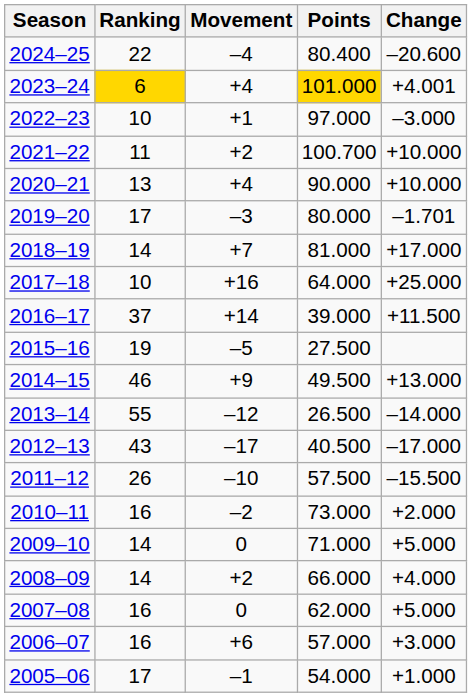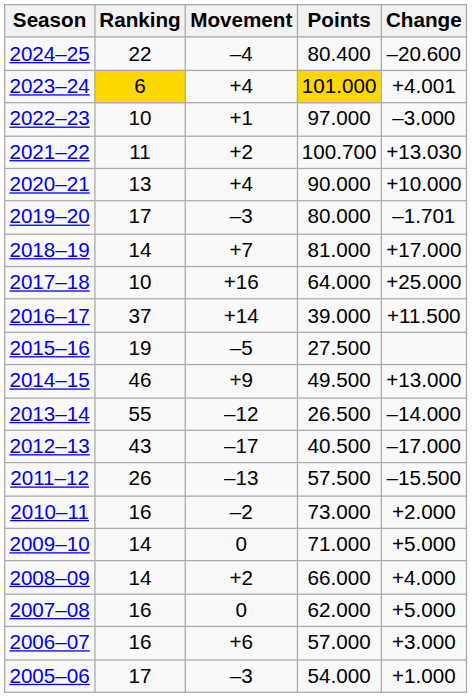 <table class="wikitable plainrowheaders sortable" style="text-align: center;">
 <tr>
 <th>Season</th>
 <th>Ranking</th>
 <th>Movement</th>
 <th>Points</th>
 <th>Change</th>
 </tr>
 <tr>
 <td><a href='#'>2024–25</a></td>
 <td>22</td>
 <td> –4</td>
 <td>80.400</td>
 <td> –20.600</td>
 </tr>
 <tr>
 <td><a href='#'>2023–24</a></td>
 <td bgcolor=Gold>6</td>
 <td> +4</td>
 <td bgcolor=Gold>101.000</td>
 <td> +4.001</td>
 </tr>
 <tr>
 <td><a href='#'>2022–23</a></td>
 <td>10</td>
 <td> +1</td>
 <td>97.000</td>
 <td> –3.000</td>
 </tr>
 <tr>
 <td><a href='#'>2021–22</a></td>
 <td>11</td>
 <td> +2</td>
 <td>100.700</td>
-<td> +10.000</td>
+<td> +13.030</td>
 </tr>
 <tr>
 <td><a href='#'>2020–21</a></td>
 <td>13</td>
 <td> +4</td>
 <td>90.000</td>
 <td> +10.000</td>
 </tr>
 <tr>
 <td><a href='#'>2019–20</a></td>
 <td>17</td>
 <td> –3</td>
 <td>80.000</td>
 <td> –1.701</td>
 </tr>
 <tr>
 <td><a href='#'>2018–19</a></td>
 <td>14</td>
 <td> +7</td>
 <td>81.000</td>
 <td> +17.000</td>
 </tr>
 <tr>
 <td><a href='#'>2017–18</a></td>
 <td>10</td>
 <td> +16</td>
 <td>64.000</td>
 <td> +25.000</td>
 </tr>
 <tr>
 <td><a href='#'>2016–17</a></td>
 <td>37</td>
 <td> +14</td>
 <td>39.000</td>
 <td> +11.500</td>
 </tr>
 <tr>
 <td><a href='#'>2015–16</a></td>
 <td>19</td>
 <td> –5</td>
 <td>27.500</td>
 <td></td>
 </tr>
 <tr>
 <td><a href='#'>2014–15</a></td>
 <td>46</td>
 <td> +9</td>
 <td>49.500</td>
 <td> +13.000</td>
 </tr>
 <tr>
 <td><a href='#'>2013–14</a></td>
 <td>55</td>
 <td> –12</td>
 <td>26.500</td>
 <td> –14.000</td>
 </tr>
 <tr>
 <td><a href='#'>2012–13</a></td>
 <td>43</td>
 <td> –17</td>
 <td>40.500</td>
 <td> –17.000</td>
 </tr>
 <tr>
 <td><a href='#'>2011–12</a></td>
 <td>26</td>
-<td> –10</td>
+<td> –13</td>
 <td>57.500</td>
 <td> –15.500</td>
 </tr>
 <tr>
 <td><a href='#'>2010–11</a></td>
 <td>16</td>
 <td> –2</td>
 <td>73.000</td>
 <td> +2.000</td>
 </tr>
 <tr>
 <td><a href='#'>2009–10</a></td>
 <td>14</td>
 <td>0</td>
 <td>71.000</td>
 <td> +5.000</td>
 </tr>
 <tr>
 <td><a href='#'>2008–09</a></td>
 <td>14</td>
 <td> +2</td>
 <td>66.000</td>
 <td> +4.000</td>
 </tr>
 <tr>
 <td><a href='#'>2007–08</a></td>
 <td>16</td>
 <td>0</td>
 <td>62.000</td>
 <td> +5.000</td>
 </tr>
 <tr>
 <td><a href='#'>2006–07</a></td>
 <td>16</td>
 <td> +6</td>
 <td>57.000</td>
 <td> +3.000</td>
 </tr>
 <tr>
 <td><a href='#'>2005–06</a></td>
 <td>17</td>
-<td> –1</td>
+<td> –3</td>
 <td>54.000</td>
 <td> +1.000</td>
 </tr>
 </table>
